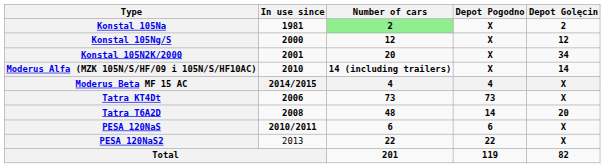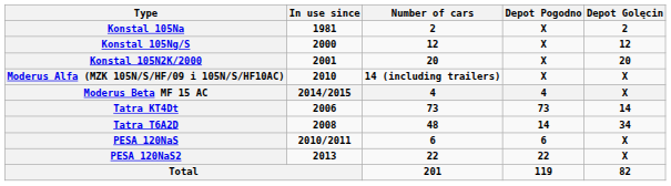 <table class="wikitable" style="text-align:center" cellspacing="3" cellpadding="5">
 <tr>
 <th>Type</th>
 <th>In use since</th>
 <th>Number of cars</th>
 <th>Depot Pogodno</th>
 <th>Depot Golęcin</th>
 </tr>
 <tr>
 <th><strong><a href='#'>Konstal 105Na</a></strong></th>
 <td><strong>1981</strong></td>
-<td style="background: lightgreen;"><strong>2</strong></td>
+<td><strong>2</strong></td>
 <td><strong>X</strong></td>
 <td><strong>2</strong></td>
 </tr>
 <tr>
 <th><a href='#'><strong>Konstal 105Ng/S</strong></a></th>
 <td><strong>2000</strong></td>
 <td><strong>12</strong></td>
 <td><strong>X</strong></td>
 <td><strong>12</strong></td>
 </tr>
 <tr>
 <th><a href='#'><strong>Konstal 105N2K/2000</strong></a></th>
 <td><strong>2001</strong></td>
 <td><strong>20</strong></td>
 <td><strong>X</strong></td>
-<td><strong>34</strong></td>
+<td><strong>20</strong></td>
 </tr>
 <tr>
 <th><strong><a href='#'>Moderus Alfa</a> (MZK 105N/S/HF/09 i 105N/S/HF10AC)</strong></th>
 <td><strong>2010</strong></td>
 <td><strong>14 (including trailers)</strong></td>
 <td><strong>X</strong></td>
-<td><strong>14</strong></td>
+<td><strong>X</strong></td>
 </tr>
 <tr>
 <th><strong><a href='#'>Moderus Beta</a> MF 15 AC</strong></th>
 <th><strong>2014/2015</strong></th>
 <th><strong>4</strong></th>
 <th><strong>4</strong></th>
 <th><strong>X</strong></th>
 </tr>
 <tr>
 <th><a href='#'><strong>Tatra KT4Dt</strong></a></th>
 <td><strong>2006</strong></td>
 <td><strong>73</strong></td>
 <td><strong>73</strong></td>
-<td><strong>X</strong></td>
+<td><strong>14</strong></td>
 </tr>
 <tr>
 <th><a href='#'><strong>Tatra T6A2D</strong></a></th>
 <td><strong>2008</strong></td>
 <td><strong>48</strong></td>
 <td><strong>14</strong></td>
-<td><strong>20</strong></td>
+<td><strong>34</strong></td>
 </tr>
 <tr>
 <th><a href='#'><strong>PESA 120NaS</strong></a></th>
 <td><strong>2010/2011</strong></td>
 <td><strong>6</strong></td>
 <td><strong>6</strong></td>
 <td><strong>X</strong></td>
 </tr>
 <tr>
 <th><a href='#'><strong>PESA 120NaS2</strong></a></th>
-<td>2013</td>
+<td><strong>2013</strong></td>
 <td><strong>22</strong></td>
 <td><strong>22</strong></td>
 <td><strong>X</strong></td>
 </tr>
 <tr>
 <th colspan=2><strong>Total</strong></th>
 <td><strong>201</strong></td>
 <td><strong>119</strong></td>
 <td><strong>82</strong></td>
 </tr>
 </table>
